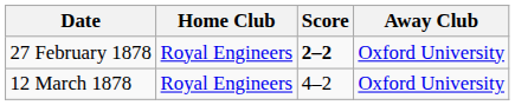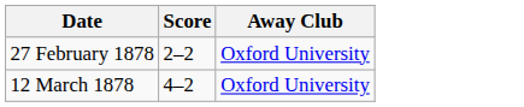 <table class="wikitable">
 <tr>
 <th>Date</th>
-<th>Home Club</th>
 <th>Score</th>
 <th>Away Club</th>
 </tr>
 <tr>
 <td>27 February 1878</td>
-<td><a href='#'>Royal Engineers</a></td>
-<td><strong>2–2</strong></td>
+<td>2–2</td>
 <td><a href='#'>Oxford University</a></td>
 </tr>
 <tr>
 <td>12 March 1878</td>
-<td><a href='#'>Royal Engineers</a></td>
 <td>4–2</td>
 <td><a href='#'>Oxford University</a></td>
 </tr>
 </table>
